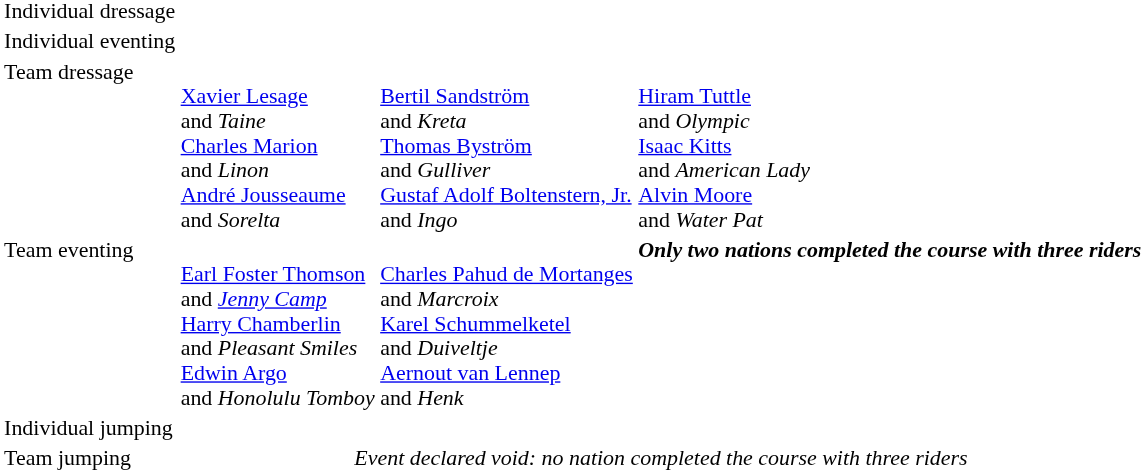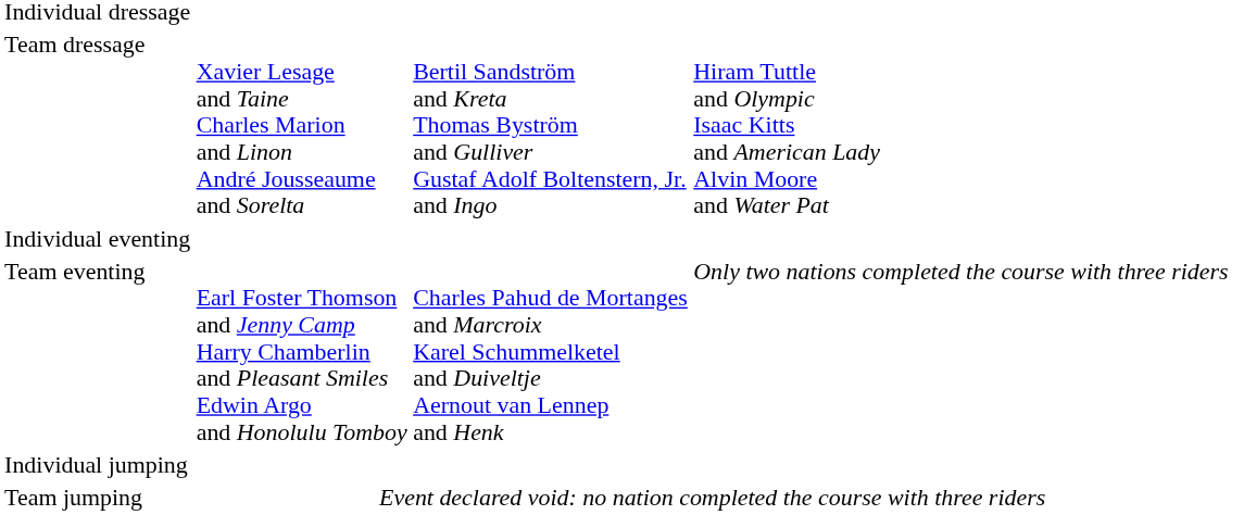 <table>
 <tr valign="top">
 <td>Individual dressage<br></td>
-<td></td>
-<td></td>
-<td></td>
-</tr>
-<tr valign="top">
-<td>Individual eventing<br></td>
 <td></td>
 <td></td>
 <td></td>
 </tr>
 <tr valign="top">
 <td>Team dressage<br></td>
 <td valign=top><br><a href='#'>Xavier Lesage</a> <br> and <em>Taine</em> <br> <a href='#'>Charles Marion</a> <br> and <em>Linon</em> <br> <a href='#'>André Jousseaume</a> <br> and <em>Sorelta</em></td>
 <td valign=top><br><a href='#'>Bertil Sandström</a> <br> and <em>Kreta</em> <br> <a href='#'>Thomas Byström</a> <br> and <em>Gulliver</em> <br> <a href='#'>Gustaf Adolf Boltenstern, Jr.</a> <br> and <em>Ingo</em></td>
 <td valign=top><br><a href='#'>Hiram Tuttle</a> <br> and <em>Olympic</em> <br> <a href='#'>Isaac Kitts</a> <br> and <em>American Lady</em> <br> <a href='#'>Alvin Moore</a> <br> and <em>Water Pat</em></td>
 </tr>
 <tr valign="top">
+<td>Individual eventing<br></td>
+<td></td>
+<td></td>
+<td></td>
+</tr>
+<tr valign="top">
 <td>Team eventing<br></td>
 <td><br> <a href='#'>Earl Foster Thomson</a> <br> and <em><a href='#'>Jenny Camp</a></em> <br> <a href='#'>Harry Chamberlin</a> <br> and <em>Pleasant Smiles</em> <br> <a href='#'>Edwin Argo</a> <br> and <em>Honolulu Tomboy</em></td>
 <td><br> <a href='#'>Charles Pahud de Mortanges</a> <br> and <em>Marcroix</em> <br> <a href='#'>Karel Schummelketel</a> <br> and <em>Duiveltje</em> <br> <a href='#'>Aernout van Lennep</a> <br> and <em>Henk</em></td>
-<td><strong><em>Only two nations completed the course with three riders</em></strong></td>
+<td><em>Only two nations completed the course with three riders</em></td>
 </tr>
 <tr valign="top">
 <td>Individual jumping<br></td>
 <td></td>
 <td></td>
 <td></td>
 </tr>
 <tr valign="top">
 <td>Team jumping<br></td>
 <td colspan=3 align=center><em>Event  declared void: no nation completed the course with three riders</em></td>
 </tr>
 </table>
